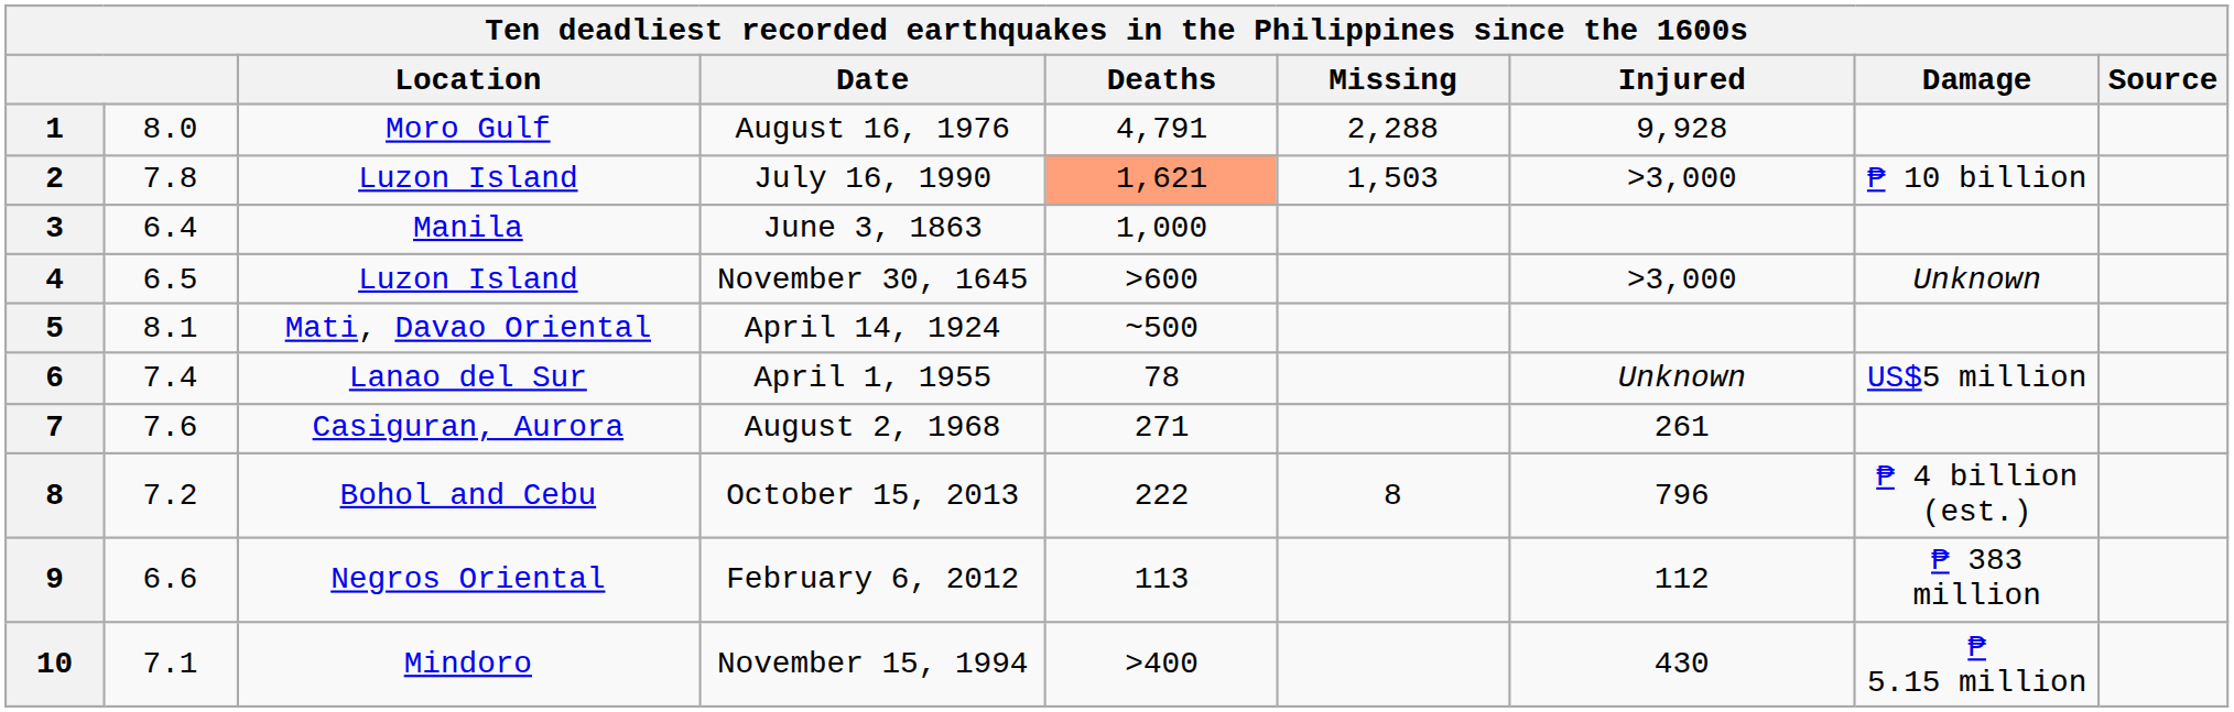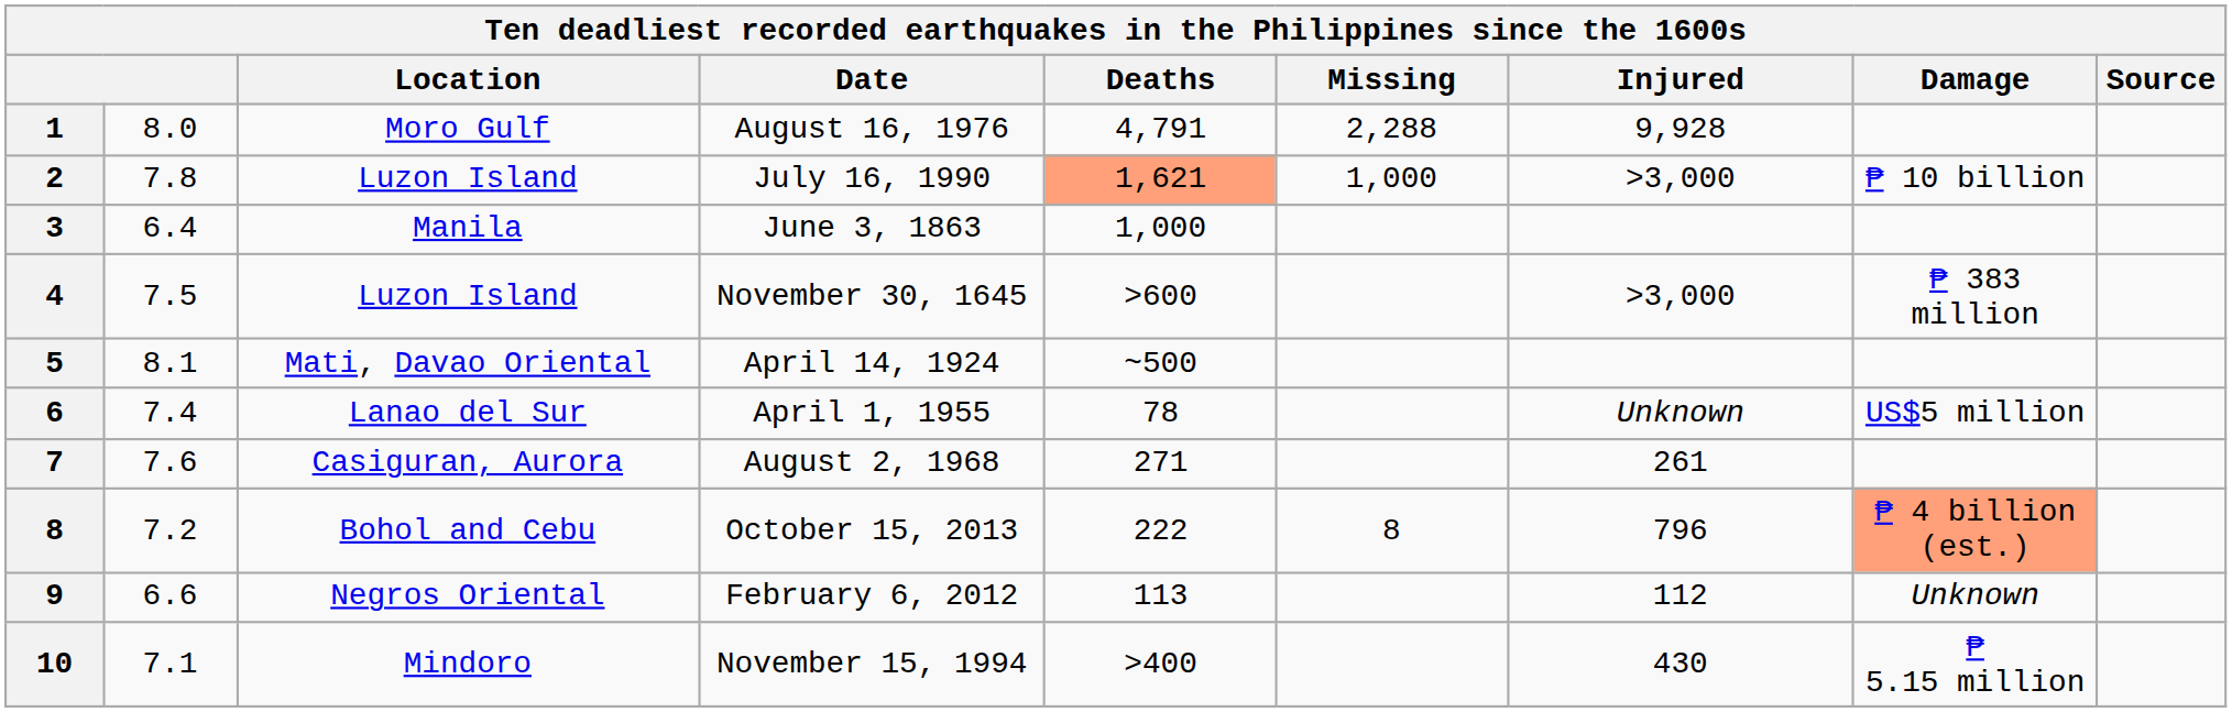 <table class="wikitable"  style="text-align:center; width:75%;">
 <tr>
 <th colspan="10">Ten deadliest recorded earthquakes in the Philippines since the 1600s</th>
 </tr>
 <tr>
 <th style="width: 10%;" scope="col" colspan="2"></th>
 <th style="width: 20%;" scope="col">Location</th>
 <th style="width: 15%;" scope="col">Date</th>
 <th style="width: 10%;" scope="col">Deaths</th>
 <th style="width: 10%;" scope="col">Missing</th>
 <th style="width: 15%;" scope="col">Injured</th>
 <th style="width: 10%;" scope="col">Damage</th>
 <th style="width: 05%;" scope="col">Source</th>
 </tr>
 <tr>
 <th>1</th>
 <td>8.0</td>
 <td><a href='#'>Moro Gulf</a></td>
 <td>August 16, 1976</td>
 <td>4,791</td>
 <td>2,288</td>
 <td>9,928</td>
 <td></td>
 <td></td>
 </tr>
 <tr>
 <th>2</th>
 <td>7.8</td>
 <td><a href='#'>Luzon Island</a></td>
 <td>July 16, 1990</td>
 <td style="background: lightsalmon;">1,621</td>
-<td>1,503</td>
+<td>1,000</td>
 <td>>3,000</td>
 <td><a href='#'>₱</a> 10 billion</td>
 <td></td>
 </tr>
 <tr>
 <th>3</th>
 <td>6.4</td>
 <td><a href='#'>Manila</a></td>
 <td>June 3, 1863</td>
 <td>1,000</td>
 <td></td>
 <td></td>
 <td></td>
 <td></td>
 </tr>
 <tr>
 <th>4</th>
-<td>6.5</td>
+<td>7.5</td>
 <td><a href='#'>Luzon Island</a></td>
 <td>November 30, 1645</td>
 <td>>600</td>
 <td></td>
 <td>>3,000</td>
-<td><em>Unknown</em></td>
+<td><a href='#'>₱</a> 383 million</td>
 <td></td>
 </tr>
 <tr>
 <th>5</th>
 <td>8.1</td>
 <td><a href='#'>Mati</a>, <a href='#'>Davao Oriental</a></td>
 <td>April 14, 1924</td>
 <td>~500</td>
 <td></td>
 <td></td>
 <td></td>
 <td></td>
 </tr>
 <tr>
 <th>6</th>
 <td>7.4</td>
 <td><a href='#'>Lanao del Sur</a></td>
 <td>April 1, 1955</td>
 <td>78</td>
 <td></td>
 <td><em>Unknown</em></td>
 <td><a href='#'>US$</a>5 million</td>
 <td></td>
 </tr>
 <tr>
 <th>7</th>
 <td>7.6</td>
 <td><a href='#'>Casiguran, Aurora</a></td>
 <td>August 2, 1968</td>
 <td>271</td>
 <td></td>
 <td>261</td>
 <td></td>
 <td></td>
 </tr>
 <tr>
 <th>8</th>
 <td>7.2</td>
 <td><a href='#'>Bohol and Cebu</a></td>
 <td>October 15, 2013</td>
 <td>222</td>
 <td>8</td>
 <td>796</td>
-<td><a href='#'>₱</a> 4 billion (est.)</td>
+<td style="background: lightsalmon;"><a href='#'>₱</a> 4 billion (est.)</td>
 <td></td>
 </tr>
 <tr>
 <th>9</th>
 <td>6.6</td>
 <td><a href='#'>Negros Oriental</a></td>
 <td>February 6, 2012</td>
 <td>113</td>
 <td></td>
 <td>112</td>
-<td><a href='#'>₱</a> 383 million</td>
+<td><em>Unknown</em></td>
 <td></td>
 </tr>
 <tr>
 <th>10</th>
 <td>7.1</td>
 <td><a href='#'>Mindoro</a></td>
 <td>November 15, 1994</td>
 <td>>400</td>
 <td></td>
 <td>430</td>
 <td><a href='#'>₱</a> 5.15 million</td>
 <td></td>
 </tr>
 </table>
